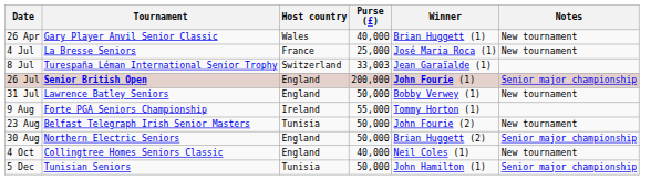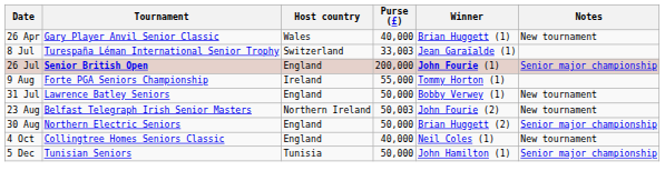 <table class="wikitable" style="font-size:95%">
 <tr>
 <th>Date</th>
 <th>Tournament</th>
 <th>Host country</th>
 <th>Purse<br>(<a href='#'>£</a>)</th>
 <th>Winner</th>
 <th>Notes</th>
 </tr>
 <tr>
 <td>26 Apr</td>
 <td><a href='#'>Gary Player Anvil Senior Classic</a></td>
 <td>Wales</td>
 <td align=right>40,000</td>
 <td> <a href='#'>Brian Huggett</a> (1)</td>
-<td>New tournament</td>
-</tr>
-<tr>
-<td>4 Jul</td>
-<td><a href='#'>La Bresse Seniors</a></td>
-<td>France</td>
-<td align=right>25,000</td>
-<td> <a href='#'>José Maria Roca</a> (1)</td>
 <td>New tournament</td>
 </tr>
 <tr>
 <td>8 Jul</td>
 <td><a href='#'>Turespaña Léman International Senior Trophy</a></td>
 <td>Switzerland</td>
 <td align=right>33,003</td>
 <td> <a href='#'>Jean Garaïalde</a> (1)</td>
 <td></td>
 </tr>
 <tr style="background:#e5d1cb;">
 <td>26 Jul</td>
 <td><strong><a href='#'>Senior British Open</a></strong></td>
 <td>England</td>
 <td align=right>200,000</td>
 <td> <strong><a href='#'>John Fourie</a></strong> (1)</td>
 <td><a href='#'>Senior major championship</a></td>
 </tr>
 <tr>
+<td>9 Aug</td>
+<td><a href='#'>Forte PGA Seniors Championship</a></td>
+<td>Ireland</td>
+<td align=right>55,000</td>
+<td> <a href='#'>Tommy Horton</a> (1)</td>
+<td></td>
+</tr>
+<tr>
 <td>31 Jul</td>
 <td><a href='#'>Lawrence Batley Seniors</a></td>
 <td>England</td>
 <td align=right>50,000</td>
 <td> <a href='#'>Bobby Verwey</a> (1)</td>
 <td>New tournament</td>
 </tr>
 <tr>
-<td>9 Aug</td>
-<td><a href='#'>Forte PGA Seniors Championship</a></td>
-<td>Ireland</td>
-<td align=right>55,000</td>
-<td> <a href='#'>Tommy Horton</a> (1)</td>
-<td></td>
-</tr>
-<tr>
 <td>23 Aug</td>
 <td><a href='#'>Belfast Telegraph Irish Senior Masters</a></td>
-<td>Tunisia</td>
-<td align=right>50,000</td>
+<td>Northern Ireland</td>
+<td align=right>50,003</td>
 <td> <a href='#'>John Fourie</a> (2)</td>
 <td>New tournament</td>
 </tr>
 <tr>
 <td>30 Aug</td>
 <td><a href='#'>Northern Electric Seniors</a></td>
 <td>England</td>
 <td align=right>50,000</td>
 <td> <a href='#'>Brian Huggett</a> (2)</td>
 <td><a href='#'>Senior major championship</a></td>
 </tr>
 <tr>
 <td>4 Oct</td>
 <td><a href='#'>Collingtree Homes Seniors Classic</a></td>
 <td>England</td>
 <td align=right>40,000</td>
 <td> <a href='#'>Neil Coles</a> (1)</td>
 <td>New tournament</td>
 </tr>
 <tr>
 <td>5 Dec</td>
 <td><a href='#'>Tunisian Seniors</a></td>
 <td>Tunisia</td>
 <td align=right>50,000</td>
 <td> <a href='#'>John Hamilton</a> (1)</td>
 <td><a href='#'>Senior major championship</a></td>
 </tr>
 </table>
